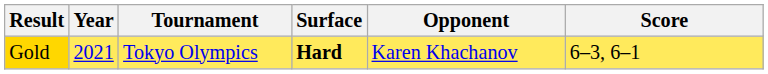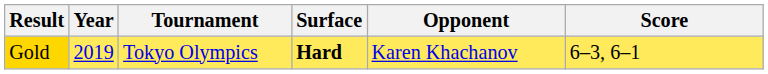 <table class="wikitable">
 <tr>
 <th>Result</th>
 <th>Year</th>
 <th width=130>Tournament</th>
 <th>Surface</th>
 <th width=150>Opponent</th>
 <th class="unsortable" width=150>Score</th>
 </tr>
 <tr style="background:#ffea5c;">
 <td bgcolor=gold>Gold</td>
-<td><a href='#'>2021</a></td>
+<td><a href='#'>2019</a></td>
 <td><a href='#'>Tokyo Olympics</a></td>
 <td><strong>Hard</strong></td>
 <td> <a href='#'>Karen Khachanov</a></td>
 <td>6–3, 6–1</td>
 </tr>
 </table>
